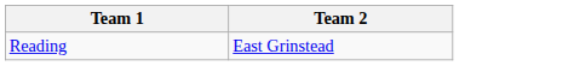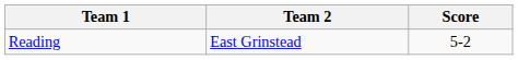 <table class="wikitable" style="font-size: 100%">
 <tr>
 <th width=200>Team 1</th>
 <th width=200>Team 2</th>
+<th width=100>Score</th>
 </tr>
 <tr>
 <td><a href='#'>Reading</a></td>
 <td><a href='#'>East Grinstead</a></td>
+<td align=center>5-2</td>
 </tr>
 </table>
